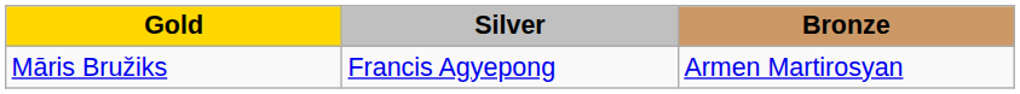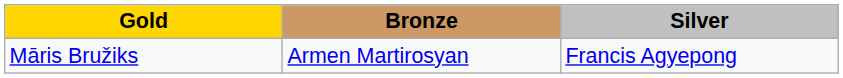 <table class="wikitable" style="text-align:left">
 <tr align="center">
 <td width=200 bgcolor=gold><strong>Gold</strong></td>
+<td width=200 bgcolor=CC9966><strong>Bronze</strong></td>
 <td width=200 bgcolor=silver><strong>Silver</strong></td>
-<td width=200 bgcolor=CC9966><strong>Bronze</strong></td>
 </tr>
 <tr>
 <td><a href='#'>Māris Bružiks</a><br><em></em></td>
+<td><a href='#'>Armen Martirosyan</a><br><em></em></td>
 <td><a href='#'>Francis Agyepong</a><br><em></em></td>
-<td><a href='#'>Armen Martirosyan</a><br><em></em></td>
 </tr>
 </table>
